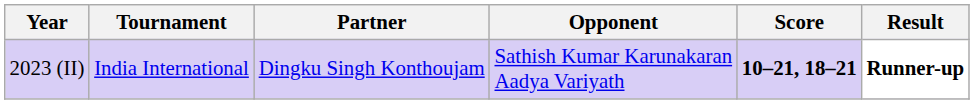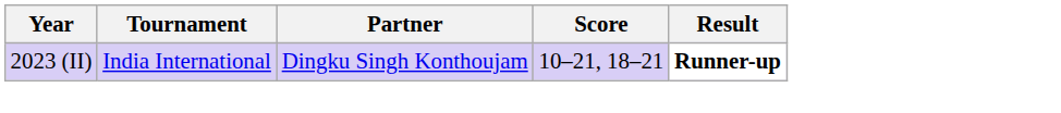 <table class="sortable wikitable" style="font-size: 90%;">
 <tr>
 <th>Year</th>
 <th>Tournament</th>
 <th>Partner</th>
-<th>Opponent</th>
 <th>Score</th>
 <th>Result</th>
 </tr>
 <tr style="background:#D8CEF6">
 <td align="center">2023 (II)</td>
 <td align="left"><a href='#'>India International</a></td>
 <td align="left"> <a href='#'>Dingku Singh Konthoujam</a></td>
-<td align="left"> <a href='#'>Sathish Kumar Karunakaran</a><br> <a href='#'>Aadya Variyath</a></td>
-<td align="left"><strong>10–21, 18–21</strong></td>
+<td align="left">10–21, 18–21</td>
 <td style="text-align:left; background:white"> <strong>Runner-up</strong></td>
 </tr>
 </table>
